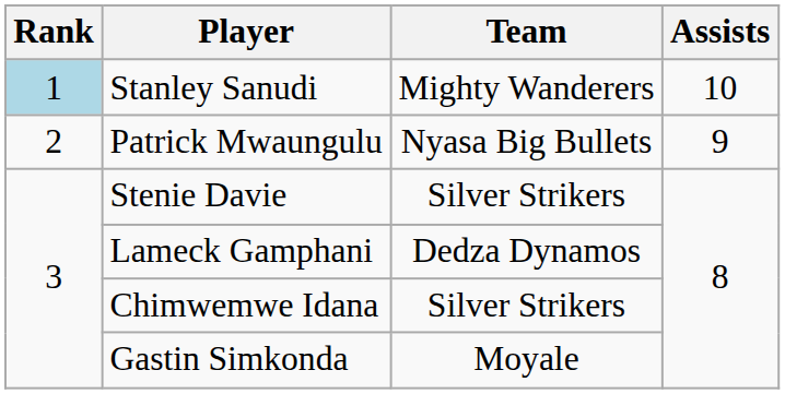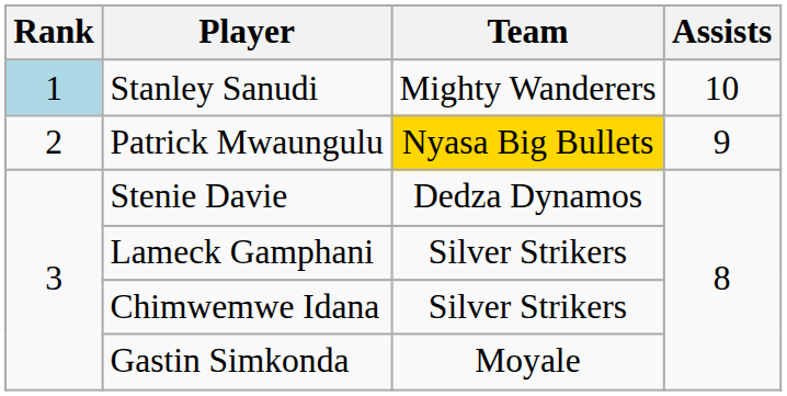 <table class="wikitable" style="text-align:center;">
 <tr>
 <th>Rank</th>
 <th>Player</th>
 <th>Team</th>
 <th>Assists</th>
 </tr>
 <tr>
 <td style="background: lightblue;">1</td>
 <td align=left> Stanley Sanudi</td>
 <td>Mighty Wanderers</td>
 <td>10</td>
 </tr>
 <tr>
 <td>2</td>
 <td align=left> Patrick Mwaungulu</td>
-<td>Nyasa Big Bullets</td>
+<td style="background: gold;">Nyasa Big Bullets</td>
 <td>9</td>
 </tr>
 <tr>
 <td rowspan=4>3</td>
 <td align=left> Stenie Davie</td>
-<td>Silver Strikers</td>
+<td>Dedza Dynamos</td>
 <td rowspan=4>8</td>
 </tr>
 <tr>
 <td align=left> Lameck Gamphani</td>
-<td>Dedza Dynamos</td>
+<td>Silver Strikers</td>
 </tr>
 <tr>
 <td align=left> Chimwemwe Idana</td>
 <td>Silver Strikers</td>
 </tr>
 <tr>
 <td align=left> Gastin Simkonda</td>
 <td>Moyale</td>
 </tr>
 </table>
